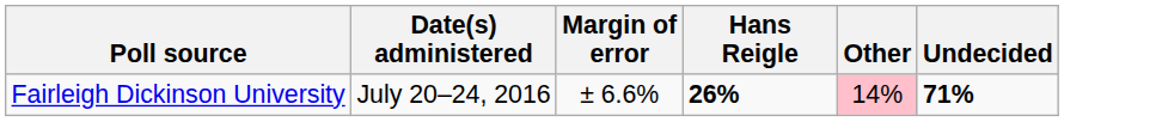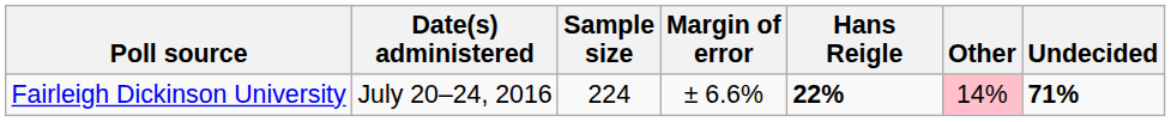 <table class="wikitable">
 <tr valign= bottom>
 <th>Poll source</th>
 <th>Date(s)<br>administered</th>
+<th>Sample<br>size</th>
 <th>Margin of<br>error</th>
 <th style="width:90px;">Hans<br>Reigle</th>
 <th>Other</th>
 <th>Undecided</th>
 </tr>
 <tr>
 <td><a href='#'>Fairleigh Dickinson University</a></td>
 <td align=center>July 20–24, 2016</td>
+<td align=center>224</td>
 <td align=center>± 6.6%</td>
-<td><strong>26%</strong></td>
+<td><strong>22%</strong></td>
 <td align=center style="background: pink;">14%</td>
 <td><strong>71%</strong></td>
 </tr>
 </table>
